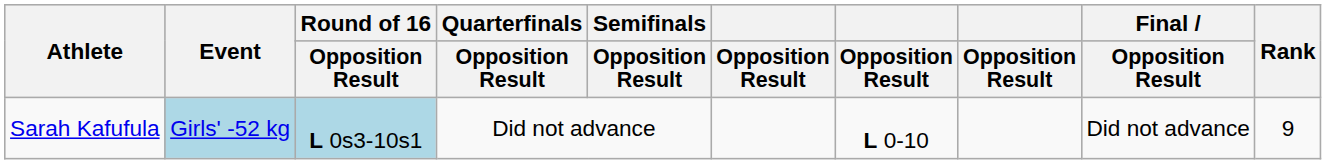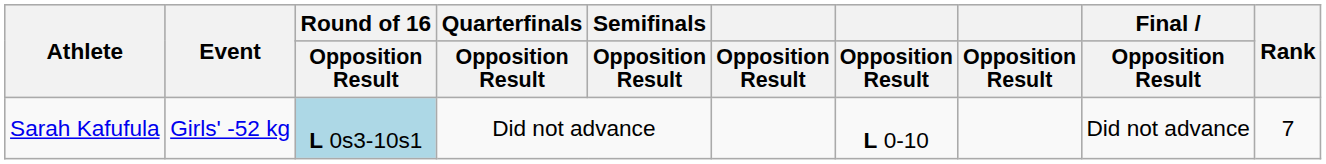 <table class="wikitable" style="font-size:90%">
 <tr>
 <th rowspan="2">Athlete</th>
 <th rowspan="2">Event</th>
 <th>Round of 16</th>
 <th>Quarterfinals</th>
 <th>Semifinals</th>
 <th></th>
 <th></th>
 <th></th>
 <th>Final / </th>
 <th rowspan=2>Rank</th>
 </tr>
 <tr style="font-size:95%">
 <th>Opposition<br>Result</th>
 <th>Opposition<br>Result</th>
 <th>Opposition<br>Result</th>
 <th>Opposition<br>Result</th>
 <th>Opposition<br>Result</th>
 <th>Opposition<br>Result</th>
 <th>Opposition<br>Result</th>
 </tr>
 <tr align=center>
 <td align=left><a href='#'>Sarah Kafufula</a></td>
-<td align=left style="background: lightblue;"><a href='#'>Girls' -52 kg</a></td>
+<td align=left><a href='#'>Girls' -52 kg</a></td>
 <td style="background: lightblue;"><br><strong>L</strong> 0s3-10s1</td>
 <td colspan=2>Did not advance</td>
 <td></td>
 <td><br><strong>L</strong> 0-10</td>
 <td></td>
 <td>Did not advance</td>
-<td>9</td>
+<td>7</td>
 </tr>
 </table>
